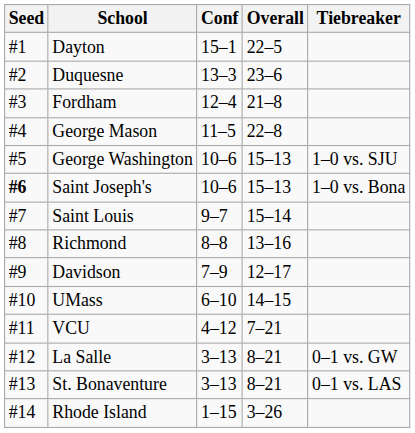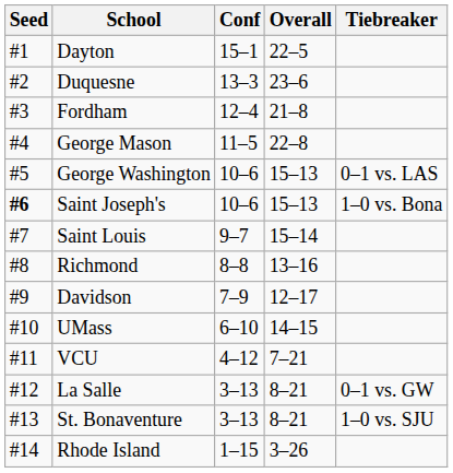 <table class="wikitable">
 <tr>
 <th>Seed</th>
 <th>School</th>
 <th>Conf</th>
 <th>Overall</th>
 <th>Tiebreaker</th>
 </tr>
 <tr>
 <td>#1</td>
 <td>Dayton</td>
 <td>15–1</td>
 <td>22–5</td>
 <td></td>
 </tr>
 <tr>
 <td>#2</td>
 <td>Duquesne</td>
 <td>13–3</td>
 <td>23–6</td>
 <td></td>
 </tr>
 <tr>
 <td>#3</td>
 <td>Fordham</td>
 <td>12–4</td>
 <td>21–8</td>
 <td></td>
 </tr>
 <tr>
 <td>#4</td>
 <td>George Mason</td>
 <td>11–5</td>
 <td>22–8</td>
 <td></td>
 </tr>
 <tr>
 <td>#5</td>
 <td>George Washington</td>
 <td>10–6</td>
 <td>15–13</td>
-<td>1–0 vs. SJU</td>
+<td>0–1 vs. LAS</td>
 </tr>
 <tr>
 <td><strong>#6</strong></td>
 <td>Saint Joseph's</td>
 <td>10–6</td>
 <td>15–13</td>
 <td>1–0 vs. Bona</td>
 </tr>
 <tr>
 <td>#7</td>
 <td>Saint Louis</td>
 <td>9–7</td>
 <td>15–14</td>
 <td></td>
 </tr>
 <tr>
 <td>#8</td>
 <td>Richmond</td>
 <td>8–8</td>
 <td>13–16</td>
 <td></td>
 </tr>
 <tr>
 <td>#9</td>
 <td>Davidson</td>
 <td>7–9</td>
 <td>12–17</td>
 <td></td>
 </tr>
 <tr>
 <td>#10</td>
 <td>UMass</td>
 <td>6–10</td>
 <td>14–15</td>
 <td></td>
 </tr>
 <tr>
 <td>#11</td>
 <td>VCU</td>
 <td>4–12</td>
 <td>7–21</td>
 <td></td>
 </tr>
 <tr>
 <td>#12</td>
 <td>La Salle</td>
 <td>3–13</td>
 <td>8–21</td>
 <td>0–1 vs. GW</td>
 </tr>
 <tr>
 <td>#13</td>
 <td>St. Bonaventure</td>
 <td>3–13</td>
 <td>8–21</td>
-<td>0–1 vs. LAS</td>
+<td>1–0 vs. SJU</td>
 </tr>
 <tr>
 <td>#14</td>
 <td>Rhode Island</td>
 <td>1–15</td>
 <td>3–26</td>
 <td></td>
 </tr>
 </table>
